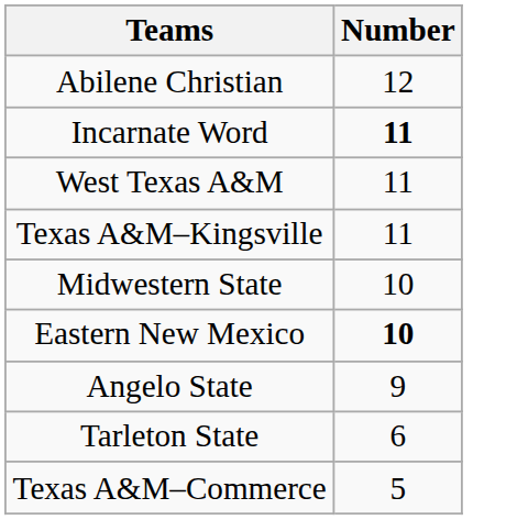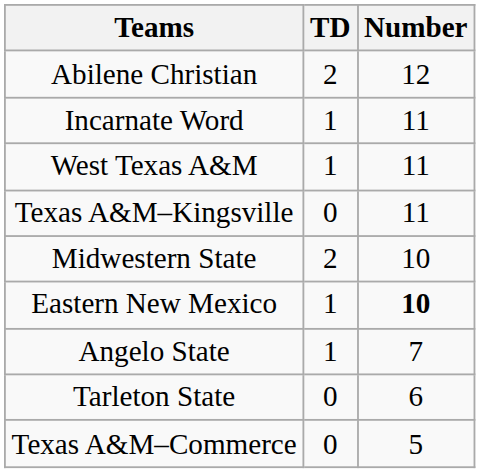 <table class="wikitable sortable" style="text-align: center;">
 <tr>
 <th>Teams</th>
+<th>TD</th>
 <th>Number</th>
 </tr>
 <tr>
 <td style=>Abilene Christian</td>
+<td>2</td>
 <td>12</td>
 </tr>
 <tr>
 <td style=>Incarnate Word</td>
-<td><strong>11</strong></td>
+<td>1</td>
+<td>11</td>
 </tr>
 <tr>
 <td style=>West Texas A&M</td>
+<td>1</td>
 <td>11</td>
 </tr>
 <tr>
 <td style=>Texas A&M–Kingsville</td>
+<td>0</td>
 <td>11</td>
 </tr>
 <tr>
 <td style=>Midwestern State</td>
+<td>2</td>
 <td>10</td>
 </tr>
 <tr>
 <td style=>Eastern New Mexico</td>
+<td>1</td>
 <td><strong>10</strong></td>
 </tr>
 <tr>
 <td style=>Angelo State</td>
-<td>9</td>
+<td>1</td>
+<td>7</td>
 </tr>
 <tr>
 <td style=>Tarleton State</td>
+<td>0</td>
 <td>6</td>
 </tr>
 <tr>
 <td style=>Texas A&M–Commerce</td>
+<td>0</td>
 <td>5</td>
 </tr>
 </table>
